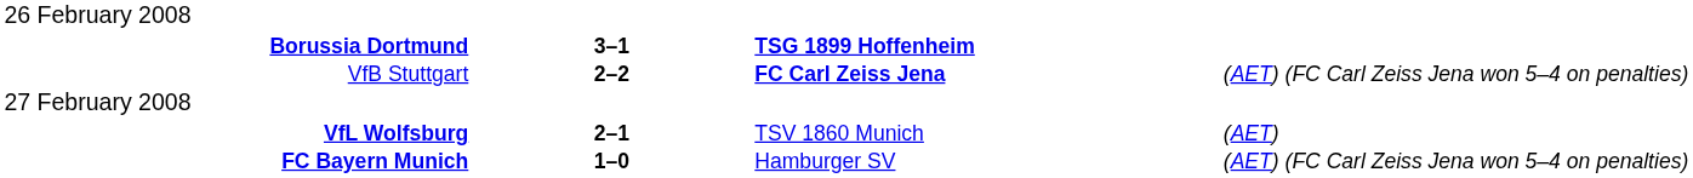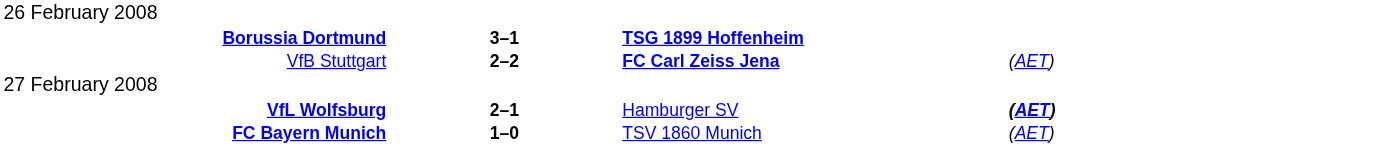 <table width=100% cellspacing=1>
 <tr>
 <th width=20%></th>
 <th width=12%></th>
 <th width=20%></th>
 <th></th>
 </tr>
 <tr>
 <td>26 February 2008</td>
 </tr>
 <tr style=font-size:90%>
 <td align=right><strong><a href='#'>Borussia Dortmund</a></strong></td>
 <td align=center><strong>3–1</strong></td>
 <td><strong><a href='#'>TSG 1899 Hoffenheim</a></strong></td>
 </tr>
 <tr style=font-size:90%>
 <td align=right><a href='#'>VfB Stuttgart</a></td>
 <td align=center><strong>2–2</strong></td>
 <td><strong><a href='#'>FC Carl Zeiss Jena</a></strong></td>
-<td><em>(<a href='#'>AET</a>) (FC Carl Zeiss Jena won 5–4 on penalties)</em></td>
+<td><em>(<a href='#'>AET</a>)</em></td>
 </tr>
 <tr>
 <td>27 February 2008</td>
 </tr>
 <tr style=font-size:90%>
 <td align=right><strong><a href='#'>VfL Wolfsburg</a></strong></td>
 <td align=center><strong>2–1</strong></td>
-<td><a href='#'>TSV 1860 Munich</a></td>
-<td><em>(<a href='#'>AET</a>)</em></td>
+<td><a href='#'>Hamburger SV</a></td>
+<td><strong><em>(<a href='#'>AET</a>)</em></strong></td>
 </tr>
 <tr style=font-size:90%>
 <td align=right><strong><a href='#'>FC Bayern Munich</a></strong></td>
 <td align=center><strong>1–0</strong></td>
-<td><a href='#'>Hamburger SV</a></td>
-<td><em>(<a href='#'>AET</a>) (FC Carl Zeiss Jena won 5–4 on penalties)</em></td>
+<td><a href='#'>TSV 1860 Munich</a></td>
+<td><em>(<a href='#'>AET</a>)</em></td>
 </tr>
 </table>
